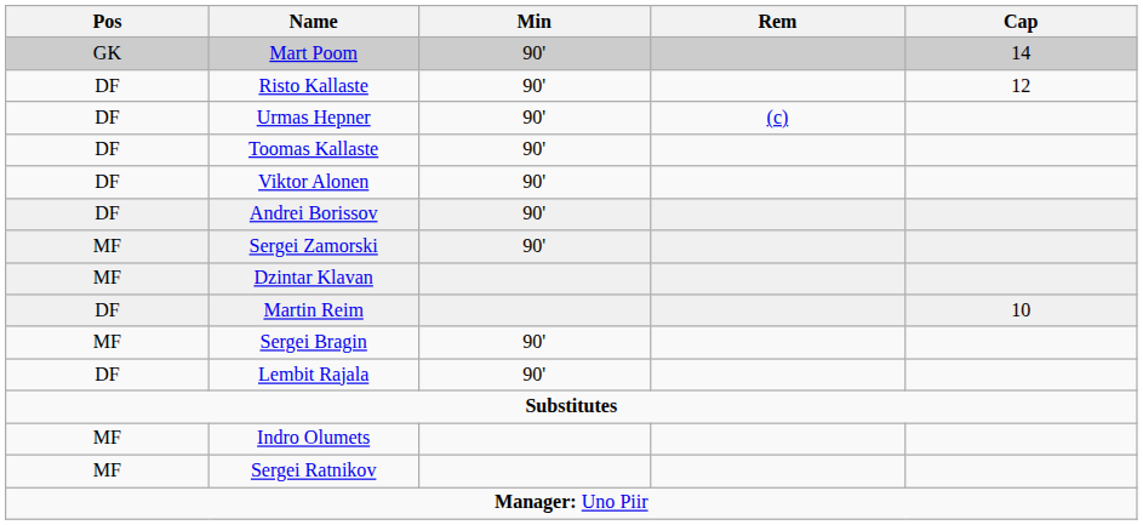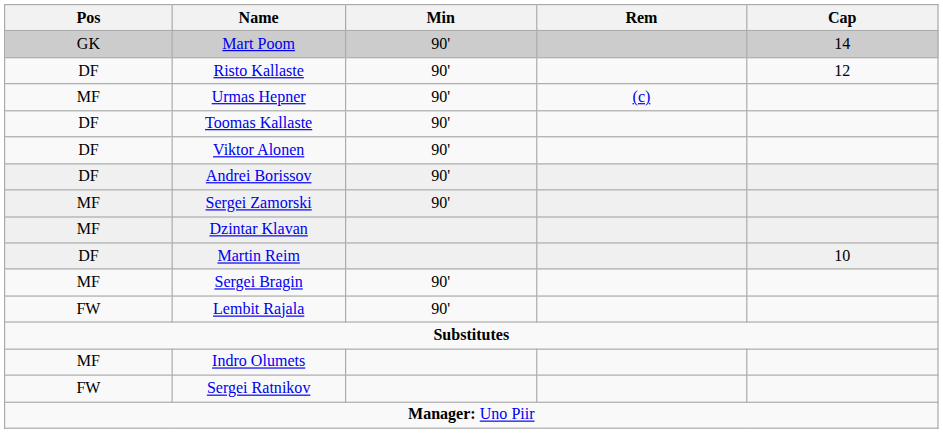 <table class="wikitable collapsible collapsed" align="center" style="font-size:85%; text-align:center;" width="50%">
 <tr>
 <th>Pos</th>
 <th width=140>Name</th>
 <th>Min</th>
 <th>Rem</th>
 <th>Cap</th>
 </tr>
 <tr bgcolor="cccccc">
 <td>GK</td>
 <td><a href='#'>Mart Poom</a></td>
 <td>90'</td>
 <td></td>
 <td>14</td>
 </tr>
 <tr>
 <td>DF</td>
 <td><a href='#'>Risto Kallaste</a></td>
 <td>90'</td>
 <td></td>
 <td>12</td>
 </tr>
 <tr>
-<td>DF</td>
+<td>MF</td>
 <td><a href='#'>Urmas Hepner</a></td>
 <td>90'</td>
 <td><a href='#'>(c)</a></td>
 <td></td>
 </tr>
 <tr>
 <td>DF</td>
 <td><a href='#'>Toomas Kallaste</a></td>
 <td>90'</td>
 <td></td>
 <td></td>
 </tr>
 <tr>
 <td>DF</td>
 <td><a href='#'>Viktor Alonen</a></td>
 <td>90'</td>
 <td></td>
 <td></td>
 </tr>
 <tr bgcolor="#F0F0F0">
 <td>DF</td>
 <td><a href='#'>Andrei Borissov</a></td>
 <td>90'</td>
 <td></td>
 <td></td>
 </tr>
 <tr bgcolor="#F0F0F0">
 <td>MF</td>
 <td><a href='#'>Sergei Zamorski</a></td>
 <td>90'</td>
 <td></td>
 <td></td>
 </tr>
 <tr bgcolor="#F0F0F0">
 <td>MF</td>
 <td><a href='#'>Dzintar Klavan</a></td>
 <td></td>
 <td></td>
 <td></td>
 </tr>
 <tr bgcolor="#F0F0F0">
 <td>DF</td>
 <td><a href='#'>Martin Reim</a></td>
 <td></td>
 <td></td>
 <td>10</td>
 </tr>
 <tr>
 <td>MF</td>
 <td><a href='#'>Sergei Bragin</a></td>
 <td>90'</td>
 <td></td>
 <td></td>
 </tr>
 <tr>
-<td>DF</td>
+<td>FW</td>
 <td><a href='#'>Lembit Rajala</a></td>
 <td>90'</td>
 <td></td>
 <td></td>
 </tr>
 <tr>
 <td colspan=5 align=center><strong>Substitutes</strong></td>
 </tr>
 <tr>
 <td>MF</td>
 <td><a href='#'>Indro Olumets</a></td>
 <td></td>
 <td></td>
 <td></td>
 </tr>
 <tr>
-<td>MF</td>
+<td>FW</td>
 <td><a href='#'>Sergei Ratnikov</a></td>
 <td></td>
 <td></td>
 <td></td>
 </tr>
 <tr>
 <td colspan=5 align=center><strong>Manager:</strong>  <a href='#'>Uno Piir</a></td>
 </tr>
 </table>
